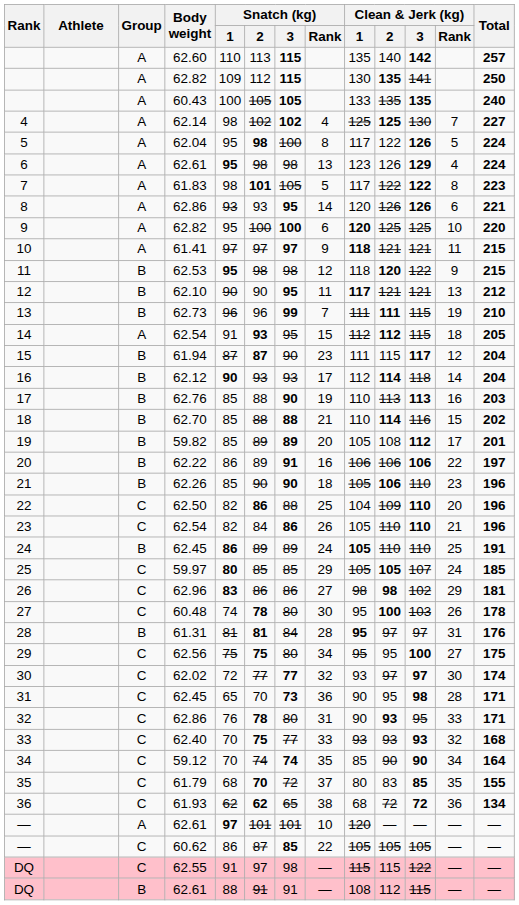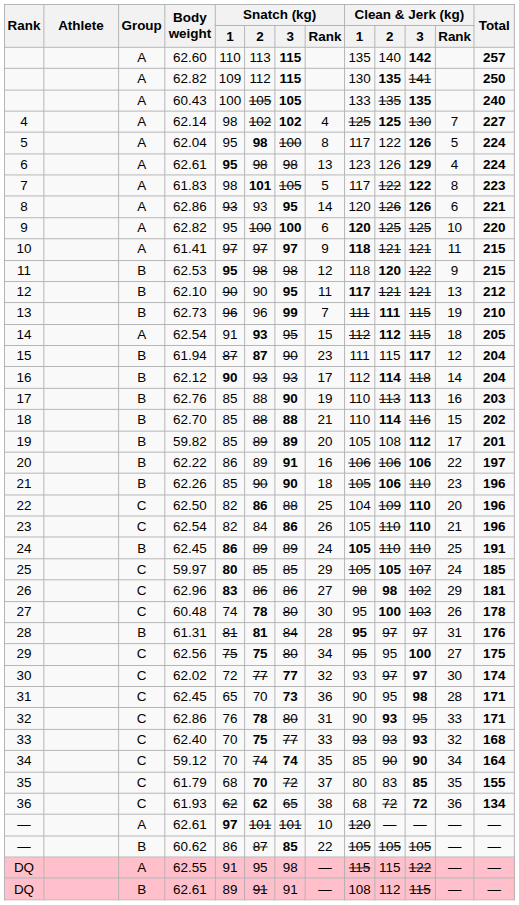 <table class = "wikitable" style="text-align:center;">
 <tr>
 <th rowspan=2 width=40>Rank</th>
 <th rowspan=2 width=250>Athlete</th>
 <th rowspan=2 width=50>Group</th>
 <th rowspan=2 width=60>Body weight</th>
 <th colspan=4>Snatch (kg)</th>
 <th colspan=4>Clean & Jerk (kg)</th>
 <th rowspan=2 width=60>Total</th>
 </tr>
 <tr>
 <th width=40>1</th>
 <th width=40>2</th>
 <th width=40>3</th>
 <th width=40>Rank</th>
 <th width=40>1</th>
 <th width=40>2</th>
 <th width=40>3</th>
 <th width=40>Rank</th>
 </tr>
 <tr>
 <td></td>
 <td align=left></td>
 <td>A</td>
 <td>62.60</td>
 <td>110</td>
 <td>113</td>
 <td><strong>115</strong></td>
 <td></td>
 <td>135</td>
 <td>140</td>
 <td><strong>142</strong></td>
 <td></td>
 <td><strong>257</strong></td>
 </tr>
 <tr>
 <td></td>
 <td align=left></td>
 <td>A</td>
 <td>62.82</td>
 <td>109</td>
 <td>112</td>
 <td><strong>115</strong></td>
 <td></td>
 <td>130</td>
 <td><strong>135</strong></td>
 <td><s>141</s></td>
 <td></td>
 <td><strong>250</strong></td>
 </tr>
 <tr>
 <td></td>
 <td align=left></td>
 <td>A</td>
 <td>60.43</td>
 <td>100</td>
 <td><s>105</s></td>
 <td><strong>105</strong></td>
 <td></td>
 <td>133</td>
 <td><s>135</s></td>
 <td><strong>135</strong></td>
 <td></td>
 <td><strong>240</strong></td>
 </tr>
 <tr>
 <td>4</td>
 <td align=left></td>
 <td>A</td>
 <td>62.14</td>
 <td>98</td>
 <td><s>102</s></td>
 <td><strong>102</strong></td>
 <td>4</td>
 <td><s>125</s></td>
 <td><strong>125</strong></td>
 <td><s>130</s></td>
 <td>7</td>
 <td><strong>227</strong></td>
 </tr>
 <tr>
 <td>5</td>
 <td align=left></td>
 <td>A</td>
 <td>62.04</td>
 <td>95</td>
 <td><strong>98</strong></td>
 <td><s>100</s></td>
 <td>8</td>
 <td>117</td>
 <td>122</td>
 <td><strong>126</strong></td>
 <td>5</td>
 <td><strong>224</strong></td>
 </tr>
 <tr>
 <td>6</td>
 <td align=left></td>
 <td>A</td>
 <td>62.61</td>
 <td><strong>95</strong></td>
 <td><s>98</s></td>
 <td><s>98</s></td>
 <td>13</td>
 <td>123</td>
 <td>126</td>
 <td><strong>129</strong></td>
 <td>4</td>
 <td><strong>224</strong></td>
 </tr>
 <tr>
 <td>7</td>
 <td align=left></td>
 <td>A</td>
 <td>61.83</td>
 <td>98</td>
 <td><strong>101</strong></td>
 <td><s>105</s></td>
 <td>5</td>
 <td>117</td>
 <td><s>122</s></td>
 <td><strong>122</strong></td>
 <td>8</td>
 <td><strong>223</strong></td>
 </tr>
 <tr>
 <td>8</td>
 <td align=left></td>
 <td>A</td>
 <td>62.86</td>
 <td><s>93</s></td>
 <td>93</td>
 <td><strong>95</strong></td>
 <td>14</td>
 <td>120</td>
 <td><s>126</s></td>
 <td><strong>126</strong></td>
 <td>6</td>
 <td><strong>221</strong></td>
 </tr>
 <tr>
 <td>9</td>
 <td align=left></td>
 <td>A</td>
 <td>62.82</td>
 <td>95</td>
 <td><s>100</s></td>
 <td><strong>100</strong></td>
 <td>6</td>
 <td><strong>120</strong></td>
 <td><s>125</s></td>
 <td><s>125</s></td>
 <td>10</td>
 <td><strong>220</strong></td>
 </tr>
 <tr>
 <td>10</td>
 <td align=left></td>
 <td>A</td>
 <td>61.41</td>
 <td><s>97</s></td>
 <td><s>97</s></td>
 <td><strong>97</strong></td>
 <td>9</td>
 <td><strong>118</strong></td>
 <td><s>121</s></td>
 <td><s>121</s></td>
 <td>11</td>
 <td><strong>215</strong></td>
 </tr>
 <tr>
 <td>11</td>
 <td align=left></td>
 <td>B</td>
 <td>62.53</td>
 <td><strong>95</strong></td>
 <td><s>98</s></td>
 <td><s>98</s></td>
 <td>12</td>
 <td>118</td>
 <td><strong>120</strong></td>
 <td><s>122</s></td>
 <td>9</td>
 <td><strong>215</strong></td>
 </tr>
 <tr>
 <td>12</td>
 <td align=left></td>
 <td>B</td>
 <td>62.10</td>
 <td><s>90</s></td>
 <td>90</td>
 <td><strong>95</strong></td>
 <td>11</td>
 <td><strong>117</strong></td>
 <td><s>121</s></td>
 <td><s>121</s></td>
 <td>13</td>
 <td><strong>212</strong></td>
 </tr>
 <tr>
 <td>13</td>
 <td align=left></td>
 <td>B</td>
 <td>62.73</td>
 <td><s>96</s></td>
 <td>96</td>
 <td><strong>99</strong></td>
 <td>7</td>
 <td><s>111</s></td>
 <td><strong>111</strong></td>
 <td><s>115</s></td>
 <td>19</td>
 <td><strong>210</strong></td>
 </tr>
 <tr>
 <td>14</td>
 <td align=left></td>
 <td>A</td>
 <td>62.54</td>
 <td>91</td>
 <td><strong>93</strong></td>
 <td><s>95</s></td>
 <td>15</td>
 <td><s>112</s></td>
 <td><strong>112</strong></td>
 <td><s>115</s></td>
 <td>18</td>
 <td><strong>205</strong></td>
 </tr>
 <tr>
 <td>15</td>
 <td align=left></td>
 <td>B</td>
 <td>61.94</td>
 <td><s>87</s></td>
 <td><strong>87</strong></td>
 <td><s>90</s></td>
 <td>23</td>
 <td>111</td>
 <td>115</td>
 <td><strong>117</strong></td>
 <td>12</td>
 <td><strong>204</strong></td>
 </tr>
 <tr>
 <td>16</td>
 <td align=left></td>
 <td>B</td>
 <td>62.12</td>
 <td><strong>90</strong></td>
 <td><s>93</s></td>
 <td><s>93</s></td>
 <td>17</td>
 <td>112</td>
 <td><strong>114</strong></td>
 <td><s>118</s></td>
 <td>14</td>
 <td><strong>204</strong></td>
 </tr>
 <tr>
 <td>17</td>
 <td align=left></td>
 <td>B</td>
 <td>62.76</td>
 <td>85</td>
 <td>88</td>
 <td><strong>90</strong></td>
 <td>19</td>
 <td>110</td>
 <td><s>113</s></td>
 <td><strong>113</strong></td>
 <td>16</td>
 <td><strong>203</strong></td>
 </tr>
 <tr>
 <td>18</td>
 <td align=left></td>
 <td>B</td>
 <td>62.70</td>
 <td>85</td>
 <td><s>88</s></td>
 <td><strong>88</strong></td>
 <td>21</td>
 <td>110</td>
 <td><strong>114</strong></td>
 <td><s>116</s></td>
 <td>15</td>
 <td><strong>202</strong></td>
 </tr>
 <tr>
 <td>19</td>
 <td align=left></td>
 <td>B</td>
 <td>59.82</td>
 <td>85</td>
 <td><s>89</s></td>
 <td><strong>89</strong></td>
 <td>20</td>
 <td>105</td>
 <td>108</td>
 <td><strong>112</strong></td>
 <td>17</td>
 <td><strong>201</strong></td>
 </tr>
 <tr>
 <td>20</td>
 <td align=left></td>
 <td>B</td>
 <td>62.22</td>
 <td>86</td>
 <td>89</td>
 <td><strong>91</strong></td>
 <td>16</td>
 <td><s>106</s></td>
 <td><s>106</s></td>
 <td><strong>106</strong></td>
 <td>22</td>
 <td><strong>197</strong></td>
 </tr>
 <tr>
 <td>21</td>
 <td align=left></td>
 <td>B</td>
 <td>62.26</td>
 <td>85</td>
 <td><s>90</s></td>
 <td><strong>90</strong></td>
 <td>18</td>
 <td><s>105</s></td>
 <td><strong>106</strong></td>
 <td><s>110</s></td>
 <td>23</td>
 <td><strong>196</strong></td>
 </tr>
 <tr>
 <td>22</td>
 <td align=left></td>
 <td>C</td>
 <td>62.50</td>
 <td>82</td>
 <td><strong>86</strong></td>
 <td><s>88</s></td>
 <td>25</td>
 <td>104</td>
 <td><s>109</s></td>
 <td><strong>110</strong></td>
 <td>20</td>
 <td><strong>196</strong></td>
 </tr>
 <tr>
 <td>23</td>
 <td align=left></td>
 <td>C</td>
 <td>62.54</td>
 <td>82</td>
 <td>84</td>
 <td><strong>86</strong></td>
 <td>26</td>
 <td>105</td>
 <td><s>110</s></td>
 <td><strong>110</strong></td>
 <td>21</td>
 <td><strong>196</strong></td>
 </tr>
 <tr>
 <td>24</td>
 <td align=left></td>
 <td>B</td>
 <td>62.45</td>
 <td><strong>86</strong></td>
 <td><s>89</s></td>
 <td><s>89</s></td>
 <td>24</td>
 <td><strong>105</strong></td>
 <td><s>110</s></td>
 <td><s>110</s></td>
 <td>25</td>
 <td><strong>191</strong></td>
 </tr>
 <tr>
 <td>25</td>
 <td align=left></td>
 <td>C</td>
 <td>59.97</td>
 <td><strong>80</strong></td>
 <td><s>85</s></td>
 <td><s>85</s></td>
 <td>29</td>
 <td><s>105</s></td>
 <td><strong>105</strong></td>
 <td><s>107</s></td>
 <td>24</td>
 <td><strong>185</strong></td>
 </tr>
 <tr>
 <td>26</td>
 <td align=left></td>
 <td>C</td>
 <td>62.96</td>
 <td><strong>83</strong></td>
 <td><s>86</s></td>
 <td><s>86</s></td>
 <td>27</td>
 <td><s>98</s></td>
 <td><strong>98</strong></td>
 <td><s>102</s></td>
 <td>29</td>
 <td><strong>181</strong></td>
 </tr>
 <tr>
 <td>27</td>
 <td align=left></td>
 <td>C</td>
 <td>60.48</td>
 <td>74</td>
 <td><strong>78</strong></td>
 <td><s>80</s></td>
 <td>30</td>
 <td>95</td>
 <td><strong>100</strong></td>
 <td><s>103</s></td>
 <td>26</td>
 <td><strong>178</strong></td>
 </tr>
 <tr>
 <td>28</td>
 <td align=left></td>
 <td>B</td>
 <td>61.31</td>
 <td><s>81</s></td>
 <td><strong>81</strong></td>
 <td><s>84</s></td>
 <td>28</td>
 <td><strong>95</strong></td>
 <td><s>97</s></td>
 <td><s>97</s></td>
 <td>31</td>
 <td><strong>176</strong></td>
 </tr>
 <tr>
 <td>29</td>
 <td align=left></td>
 <td>C</td>
 <td>62.56</td>
 <td><s>75</s></td>
 <td><strong>75</strong></td>
 <td><s>80</s></td>
 <td>34</td>
 <td><s>95</s></td>
 <td>95</td>
 <td><strong>100</strong></td>
 <td>27</td>
 <td><strong>175</strong></td>
 </tr>
 <tr>
 <td>30</td>
 <td align=left></td>
 <td>C</td>
 <td>62.02</td>
 <td>72</td>
 <td><s>77</s></td>
 <td><strong>77</strong></td>
 <td>32</td>
 <td>93</td>
 <td><s>97</s></td>
 <td><strong>97</strong></td>
 <td>30</td>
 <td><strong>174</strong></td>
 </tr>
 <tr>
 <td>31</td>
 <td align=left></td>
 <td>C</td>
 <td>62.45</td>
 <td>65</td>
 <td>70</td>
 <td><strong>73</strong></td>
 <td>36</td>
 <td>90</td>
 <td>95</td>
 <td><strong>98</strong></td>
 <td>28</td>
 <td><strong>171</strong></td>
 </tr>
 <tr>
 <td>32</td>
 <td align=left></td>
 <td>C</td>
 <td>62.86</td>
 <td>76</td>
 <td><strong>78</strong></td>
 <td><s>80</s></td>
 <td>31</td>
 <td>90</td>
 <td><strong>93</strong></td>
 <td><s>95</s></td>
 <td>33</td>
 <td><strong>171</strong></td>
 </tr>
 <tr>
 <td>33</td>
 <td align=left></td>
 <td>C</td>
 <td>62.40</td>
 <td>70</td>
 <td><strong>75</strong></td>
 <td><s>77</s></td>
 <td>33</td>
 <td><s>93</s></td>
 <td><s>93</s></td>
 <td><strong>93</strong></td>
 <td>32</td>
 <td><strong>168</strong></td>
 </tr>
 <tr>
 <td>34</td>
 <td align=left></td>
 <td>C</td>
 <td>59.12</td>
 <td>70</td>
 <td><s>74</s></td>
 <td><strong>74</strong></td>
 <td>35</td>
 <td>85</td>
 <td><s>90</s></td>
 <td><strong>90</strong></td>
 <td>34</td>
 <td><strong>164</strong></td>
 </tr>
 <tr>
 <td>35</td>
 <td align=left></td>
 <td>C</td>
 <td>61.79</td>
 <td>68</td>
 <td><strong>70</strong></td>
 <td><s>72</s></td>
 <td>37</td>
 <td>80</td>
 <td>83</td>
 <td><strong>85</strong></td>
 <td>35</td>
 <td><strong>155</strong></td>
 </tr>
 <tr>
 <td>36</td>
 <td align=left></td>
 <td>C</td>
 <td>61.93</td>
 <td><s>62</s></td>
 <td><strong>62</strong></td>
 <td><s>65</s></td>
 <td>38</td>
 <td>68</td>
 <td><s>72</s></td>
 <td><strong>72</strong></td>
 <td>36</td>
 <td><strong>134</strong></td>
 </tr>
 <tr>
 <td>—</td>
 <td align=left></td>
 <td>A</td>
 <td>62.61</td>
 <td><strong>97</strong></td>
 <td><s>101 </s></td>
 <td><s>101 </s></td>
 <td>10</td>
 <td><s>120 </s></td>
 <td>—</td>
 <td>—</td>
 <td>—</td>
 <td>—</td>
 </tr>
 <tr>
 <td>—</td>
 <td align=left></td>
-<td>C</td>
+<td>B</td>
 <td>60.62</td>
 <td>86</td>
 <td><s>87 </s></td>
 <td><strong>85</strong></td>
 <td>22</td>
 <td><s>105 </s></td>
 <td><s>105 </s></td>
 <td><s>105 </s></td>
 <td>—</td>
 <td>—</td>
 </tr>
 <tr bgcolor=pink>
 <td>DQ</td>
 <td align=left></td>
-<td>C</td>
+<td>A</td>
 <td>62.55</td>
 <td>91</td>
-<td>97</td>
+<td>95</td>
 <td>98</td>
 <td>—</td>
 <td><s>115 </s></td>
 <td>115</td>
 <td><s>122 </s></td>
 <td>—</td>
 <td>—</td>
 </tr>
 <tr bgcolor=pink>
 <td>DQ</td>
 <td align=left></td>
 <td>B</td>
 <td>62.61</td>
-<td>88</td>
+<td>89</td>
 <td><s>91</s></td>
 <td>91</td>
 <td>—</td>
 <td>108</td>
 <td>112</td>
 <td><s>115 </s></td>
 <td>—</td>
 <td>—</td>
 </tr>
 </table>
